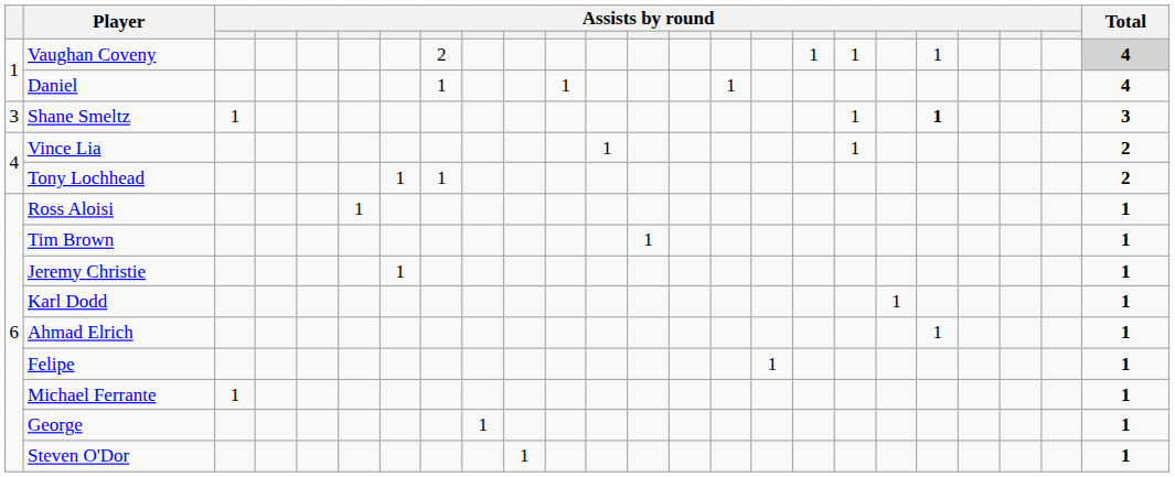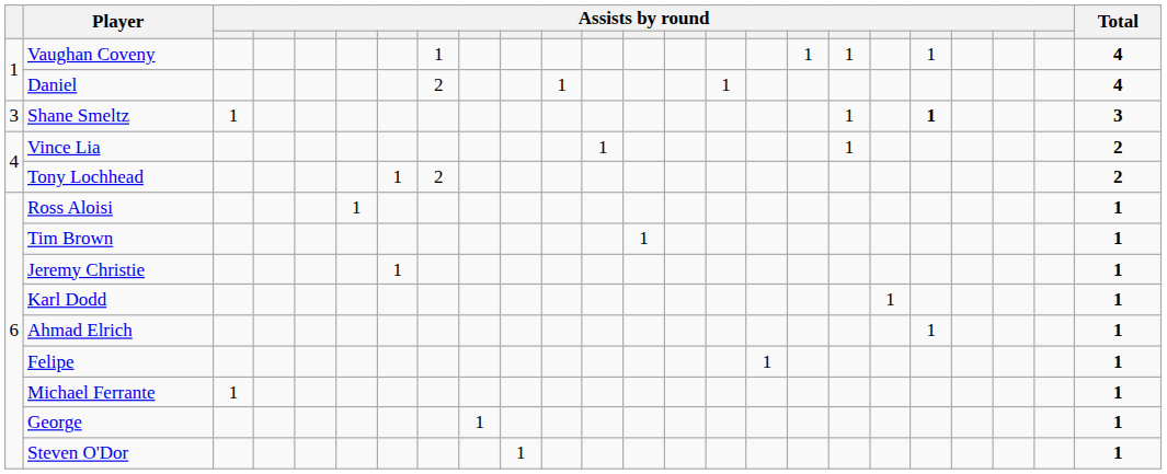 <table class="wikitable" style="text-align:center; line-height: 90%; font-size:90%;">
 <tr>
 <th rowspan=2></th>
 <th rowspan=2 width=140>Player</th>
 <th colspan=21>Assists by round</th>
 <th rowspan=2 colspan=2 width=60>Total</th>
 </tr>
 <tr>
 <th width=25></th>
 <th width=25></th>
 <th width=25></th>
 <th width=25></th>
 <th width=25></th>
 <th width=25></th>
 <th width=25></th>
 <th width=25></th>
 <th width=25></th>
 <th width=25></th>
 <th width=25></th>
 <th width=25></th>
 <th width=25></th>
 <th width=25></th>
 <th width=25></th>
 <th width=25></th>
 <th width=25></th>
 <th width=25></th>
 <th width=25></th>
 <th width=25></th>
 <th width=25></th>
 </tr>
 <tr>
 <td rowspan=2>1</td>
 <td align=left height=17> <a href='#'>Vaughan Coveny</a></td>
 <td></td>
 <td></td>
 <td></td>
 <td></td>
 <td></td>
-<td>2</td>
+<td>1</td>
 <td></td>
 <td></td>
 <td></td>
 <td></td>
 <td></td>
 <td></td>
 <td></td>
 <td></td>
 <td>1</td>
 <td>1</td>
 <td></td>
 <td>1</td>
 <td></td>
 <td></td>
 <td></td>
-<td style="background: lightgrey;"><strong>4</strong></td>
+<td><strong>4</strong></td>
 </tr>
 <tr>
 <td align=left height=17> <a href='#'>Daniel</a></td>
 <td></td>
 <td></td>
 <td></td>
 <td></td>
 <td></td>
-<td>1</td>
+<td>2</td>
 <td></td>
 <td></td>
 <td>1</td>
 <td></td>
 <td></td>
 <td></td>
 <td>1</td>
 <td></td>
 <td></td>
 <td></td>
 <td></td>
 <td></td>
 <td></td>
 <td></td>
 <td></td>
 <td><strong>4</strong></td>
 </tr>
 <tr>
 <td>3</td>
 <td align=left height=17> <a href='#'>Shane Smeltz</a></td>
 <td>1</td>
 <td></td>
 <td></td>
 <td></td>
 <td></td>
 <td></td>
 <td></td>
 <td></td>
 <td></td>
 <td></td>
 <td></td>
 <td></td>
 <td></td>
 <td></td>
 <td></td>
 <td>1</td>
 <td></td>
 <td><strong>1</strong></td>
 <td></td>
 <td></td>
 <td></td>
 <td><strong>3</strong></td>
 </tr>
 <tr>
 <td rowspan=2>4</td>
 <td align=left height=17> <a href='#'>Vince Lia</a></td>
 <td></td>
 <td></td>
 <td></td>
 <td></td>
 <td></td>
 <td></td>
 <td></td>
 <td></td>
 <td></td>
 <td>1</td>
 <td></td>
 <td></td>
 <td></td>
 <td></td>
 <td></td>
 <td>1</td>
 <td></td>
 <td></td>
 <td></td>
 <td></td>
 <td></td>
 <td><strong>2</strong></td>
 </tr>
 <tr>
 <td align=left height=17> <a href='#'>Tony Lochhead</a></td>
 <td></td>
 <td></td>
 <td></td>
 <td></td>
 <td>1</td>
-<td>1</td>
+<td>2</td>
 <td></td>
 <td></td>
 <td></td>
 <td></td>
 <td></td>
 <td></td>
 <td></td>
 <td></td>
 <td></td>
 <td></td>
 <td></td>
 <td></td>
 <td></td>
 <td></td>
 <td></td>
 <td><strong>2</strong></td>
 </tr>
 <tr>
 <td rowspan=9>6</td>
 <td align=left height=17> <a href='#'>Ross Aloisi</a></td>
 <td></td>
 <td></td>
 <td></td>
 <td>1</td>
 <td></td>
 <td></td>
 <td></td>
 <td></td>
 <td></td>
 <td></td>
 <td></td>
 <td></td>
 <td></td>
 <td></td>
 <td></td>
 <td></td>
 <td></td>
 <td></td>
 <td></td>
 <td></td>
 <td></td>
 <td><strong>1</strong></td>
 </tr>
 <tr>
 <td align=left height=17> <a href='#'>Tim Brown</a></td>
 <td></td>
 <td></td>
 <td></td>
 <td></td>
 <td></td>
 <td></td>
 <td></td>
 <td></td>
 <td></td>
 <td></td>
 <td>1</td>
 <td></td>
 <td></td>
 <td></td>
 <td></td>
 <td></td>
 <td></td>
 <td></td>
 <td></td>
 <td></td>
 <td></td>
 <td><strong>1</strong></td>
 </tr>
 <tr>
 <td align=left height=17> <a href='#'>Jeremy Christie</a></td>
 <td></td>
 <td></td>
 <td></td>
 <td></td>
 <td>1</td>
 <td></td>
 <td></td>
 <td></td>
 <td></td>
 <td></td>
 <td></td>
 <td></td>
 <td></td>
 <td></td>
 <td></td>
 <td></td>
 <td></td>
 <td></td>
 <td></td>
 <td></td>
 <td></td>
 <td><strong>1</strong></td>
 </tr>
 <tr>
 <td align=left height=17> <a href='#'>Karl Dodd</a></td>
 <td></td>
 <td></td>
 <td></td>
 <td></td>
 <td></td>
 <td></td>
 <td></td>
 <td></td>
 <td></td>
 <td></td>
 <td></td>
 <td></td>
 <td></td>
 <td></td>
 <td></td>
 <td></td>
 <td>1</td>
 <td></td>
 <td></td>
 <td></td>
 <td></td>
 <td><strong>1</strong></td>
 </tr>
 <tr>
 <td align=left height=17> <a href='#'>Ahmad Elrich</a></td>
 <td></td>
 <td></td>
 <td></td>
 <td></td>
 <td></td>
 <td></td>
 <td></td>
 <td></td>
 <td></td>
 <td></td>
 <td></td>
 <td></td>
 <td></td>
 <td></td>
 <td></td>
 <td></td>
 <td></td>
 <td>1</td>
 <td></td>
 <td></td>
 <td></td>
 <td><strong>1</strong></td>
 </tr>
 <tr>
 <td align=left height=17> <a href='#'>Felipe</a></td>
 <td></td>
 <td></td>
 <td></td>
 <td></td>
 <td></td>
 <td></td>
 <td></td>
 <td></td>
 <td></td>
 <td></td>
 <td></td>
 <td></td>
 <td></td>
 <td>1</td>
 <td></td>
 <td></td>
 <td></td>
 <td></td>
 <td></td>
 <td></td>
 <td></td>
 <td><strong>1</strong></td>
 </tr>
 <tr>
 <td align=left height=17> <a href='#'>Michael Ferrante</a></td>
 <td>1</td>
 <td></td>
 <td></td>
 <td></td>
 <td></td>
 <td></td>
 <td></td>
 <td></td>
 <td></td>
 <td></td>
 <td></td>
 <td></td>
 <td></td>
 <td></td>
 <td></td>
 <td></td>
 <td></td>
 <td></td>
 <td></td>
 <td></td>
 <td></td>
 <td><strong>1</strong></td>
 </tr>
 <tr>
 <td align=left height=17> <a href='#'>George</a></td>
 <td></td>
 <td></td>
 <td></td>
 <td></td>
 <td></td>
 <td></td>
 <td>1</td>
 <td></td>
 <td></td>
 <td></td>
 <td></td>
 <td></td>
 <td></td>
 <td></td>
 <td></td>
 <td></td>
 <td></td>
 <td></td>
 <td></td>
 <td></td>
 <td></td>
 <td><strong>1</strong></td>
 </tr>
 <tr>
 <td align=left height=17> <a href='#'>Steven O'Dor</a></td>
 <td></td>
 <td></td>
 <td></td>
 <td></td>
 <td></td>
 <td></td>
 <td></td>
 <td>1</td>
 <td></td>
 <td></td>
 <td></td>
 <td></td>
 <td></td>
 <td></td>
 <td></td>
 <td></td>
 <td></td>
 <td></td>
 <td></td>
 <td></td>
 <td></td>
 <td><strong>1</strong></td>
 </tr>
 </table>
